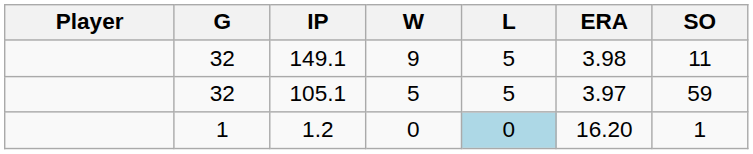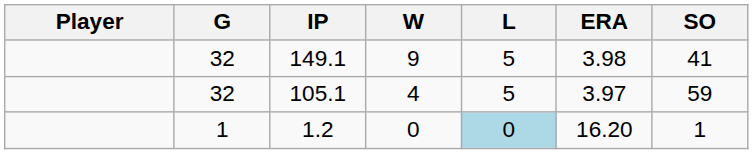 <table class="wikitable sortable">
 <tr>
 <th bgcolor="#DDDDFF" width="16%">Player</th>
 <th bgcolor="#DDDDFF" width="9%">G</th>
 <th bgcolor="#DDDDFF" width="9%">IP</th>
 <th bgcolor="#DDDDFF" width="9%">W</th>
 <th bgcolor="#DDDDFF" width="9%">L</th>
 <th bgcolor="#DDDDFF" width="9%">ERA</th>
 <th bgcolor="#DDDDFF" width="9%">SO</th>
 </tr>
 <tr align="center">
 <td></td>
 <td>32</td>
 <td>149.1</td>
 <td>9</td>
 <td>5</td>
 <td>3.98</td>
-<td>11</td>
+<td>41</td>
 </tr>
 <tr align="center">
 <td></td>
 <td>32</td>
 <td>105.1</td>
-<td>5</td>
+<td>4</td>
 <td>5</td>
 <td>3.97</td>
 <td>59</td>
 </tr>
 <tr align="center">
 <td></td>
 <td>1</td>
 <td>1.2</td>
 <td>0</td>
 <td style="background: lightblue;">0</td>
 <td>16.20</td>
 <td>1</td>
 </tr>
 </table>
